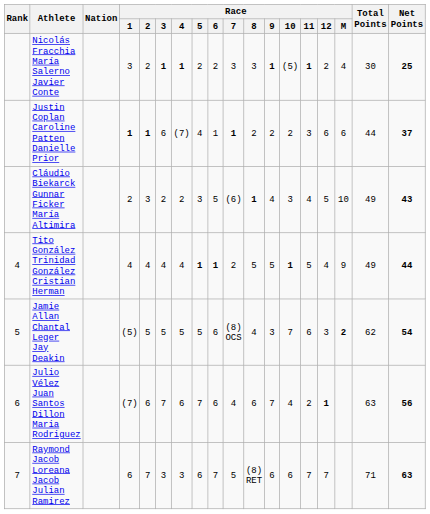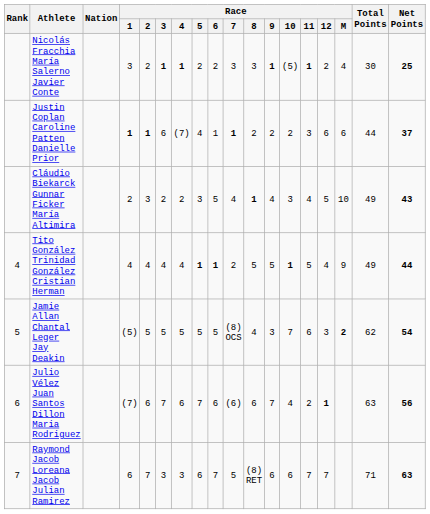 <table class="wikitable" style="text-align:center">
 <tr>
 <th rowspan="2">Rank</th>
 <th rowspan="2">Athlete</th>
 <th rowspan="2">Nation</th>
 <th colspan="13">Race</th>
 <th rowspan="2">Total Points</th>
 <th rowspan="2">Net Points</th>
 </tr>
 <tr>
 <th width=20>1</th>
 <th width=20>2</th>
 <th width=20>3</th>
 <th width=20>4</th>
 <th width=20>5</th>
 <th width=20>6</th>
 <th width=20>7</th>
 <th width=20>8</th>
 <th width=20>9</th>
 <th width=20>10</th>
 <th width=20>11</th>
 <th width=20>12</th>
 <th width=20>M</th>
 </tr>
 <tr>
 <td></td>
 <td align=left><a href='#'>Nicolás Fracchia</a><br><a href='#'>María Salerno</a><br><a href='#'>Javier Conte</a></td>
 <td align=left></td>
 <td>3</td>
 <td>2</td>
 <td><strong>1</strong></td>
 <td><strong>1</strong></td>
 <td>2</td>
 <td>2</td>
 <td>3</td>
 <td>3</td>
 <td><strong>1</strong></td>
 <td>(5)</td>
 <td><strong>1</strong></td>
 <td>2</td>
 <td>4</td>
 <td>30</td>
 <td><strong>25</strong></td>
 </tr>
 <tr>
 <td></td>
 <td align=left><a href='#'>Justin Coplan</a><br><a href='#'>Caroline Patten</a><br><a href='#'>Danielle Prior</a></td>
 <td align=left></td>
 <td><strong>1</strong></td>
 <td><strong>1</strong></td>
 <td>6</td>
 <td>(7)</td>
 <td>4</td>
 <td>1</td>
 <td><strong>1</strong></td>
 <td>2</td>
 <td>2</td>
 <td>2</td>
 <td>3</td>
 <td>6</td>
 <td>6</td>
 <td>44</td>
 <td><strong>37</strong></td>
 </tr>
 <tr>
 <td></td>
 <td align=left><a href='#'>Cláudio Biekarck</a><br><a href='#'>Gunnar Ficker</a><br><a href='#'>María Altimira</a></td>
 <td align=left></td>
 <td>2</td>
 <td>3</td>
 <td>2</td>
 <td>2</td>
 <td>3</td>
 <td>5</td>
-<td>(6)</td>
+<td>4</td>
 <td><strong>1</strong></td>
 <td>4</td>
 <td>3</td>
 <td>4</td>
 <td>5</td>
 <td>10</td>
 <td>49</td>
 <td><strong>43</strong></td>
 </tr>
 <tr>
 <td>4</td>
 <td align=left><a href='#'>Tito González</a><br><a href='#'>Trinidad González</a><br><a href='#'>Cristian Herman</a></td>
 <td align=left></td>
 <td>4</td>
 <td>4</td>
 <td>4</td>
 <td>4</td>
 <td><strong>1</strong></td>
 <td><strong>1</strong></td>
 <td>2</td>
 <td>5</td>
 <td>5</td>
 <td><strong>1</strong></td>
 <td>5</td>
 <td>4</td>
 <td>9</td>
 <td>49</td>
 <td><strong>44</strong></td>
 </tr>
 <tr>
 <td>5</td>
 <td align=left><a href='#'>Jamie Allan</a><br><a href='#'>Chantal Leger</a><br><a href='#'>Jay Deakin</a></td>
 <td align=left></td>
 <td>(5)</td>
 <td>5</td>
 <td>5</td>
 <td>5</td>
 <td>5</td>
-<td>6</td>
+<td>5</td>
 <td>(8) <br>OCS</td>
 <td>4</td>
 <td>3</td>
 <td>7</td>
 <td>6</td>
 <td>3</td>
 <td><strong>2</strong></td>
 <td>62</td>
 <td><strong>54</strong></td>
 </tr>
 <tr>
 <td>6</td>
 <td align=left><a href='#'>Julio Vélez</a><br><a href='#'>Juan Santos Dillon</a><br><a href='#'>Maria Rodriguez</a></td>
 <td align=left></td>
 <td>(7)</td>
 <td>6</td>
 <td>7</td>
 <td>6</td>
 <td>7</td>
 <td>6</td>
-<td>4</td>
+<td>(6)</td>
 <td>6</td>
 <td>7</td>
 <td>4</td>
 <td>2</td>
 <td><strong>1</strong></td>
 <td></td>
 <td>63</td>
 <td><strong>56</strong></td>
 </tr>
 <tr>
 <td>7</td>
 <td align=left><a href='#'>Raymond Jacob</a><br><a href='#'>Loreana Jacob</a><br><a href='#'>Julian Ramirez</a></td>
 <td align=left></td>
 <td>6</td>
 <td>7</td>
 <td>3</td>
 <td>3</td>
 <td>6</td>
 <td>7</td>
 <td>5</td>
 <td>(8)<br>RET</td>
 <td>6</td>
 <td>6</td>
 <td>7</td>
 <td>7</td>
 <td></td>
 <td>71</td>
 <td><strong>63</strong></td>
 </tr>
 </table>
